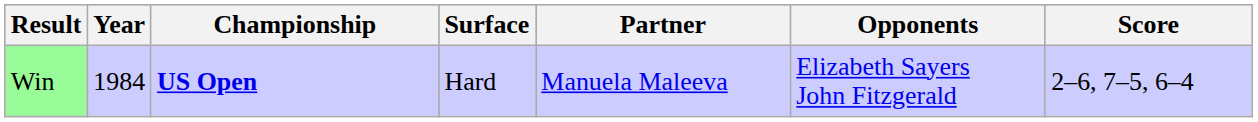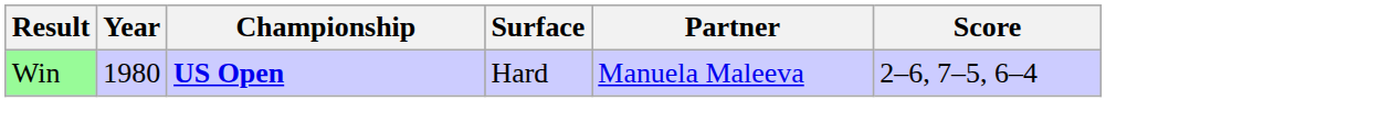 <table class="sortable wikitable">
 <tr>
 <th style="width:40px">Result</th>
 <th style="width:30px">Year</th>
 <th style="width:170px">Championship</th>
 <th style="width:50px">Surface</th>
 <th style="width:150px">Partner</th>
-<th style="width:150px">Opponents</th>
 <th style="width:120px" class="unsortable">Score</th>
 </tr>
 <tr style="background:#ccf;">
 <td style="background:#98fb98;">Win</td>
-<td>1984</td>
+<td>1980</td>
 <td><strong><a href='#'>US Open</a></strong></td>
 <td>Hard</td>
 <td> <a href='#'>Manuela Maleeva</a></td>
-<td> <a href='#'>Elizabeth Sayers</a><br> <a href='#'>John Fitzgerald</a></td>
 <td>2–6, 7–5, 6–4</td>
 </tr>
 </table>
